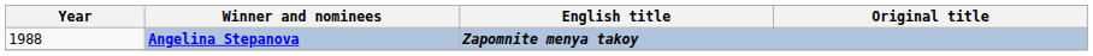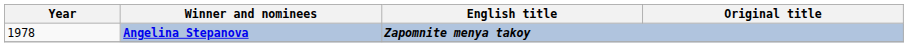 <table class="wikitable" width="80%">
 <tr>
 <th width="8%"><strong>Year</strong></th>
 <th width="18%"><strong>Winner and nominees</strong></th>
 <th width="18%"><strong>English title</strong></th>
 <th width="18%"><strong>Original title</strong></th>
 </tr>
 <tr>
-<td rowspan=1>1988</td>
+<td rowspan=1>1978</td>
 <td style="background:#B0C4DE;"><strong><a href='#'>Angelina Stepanova</a></strong></td>
 <td colspan=2 style="background:#B0C4DE;"><strong><em>Zapomnite menya takoy</em></strong></td>
 </tr>
 <tr>
 </tr>
 </table>
